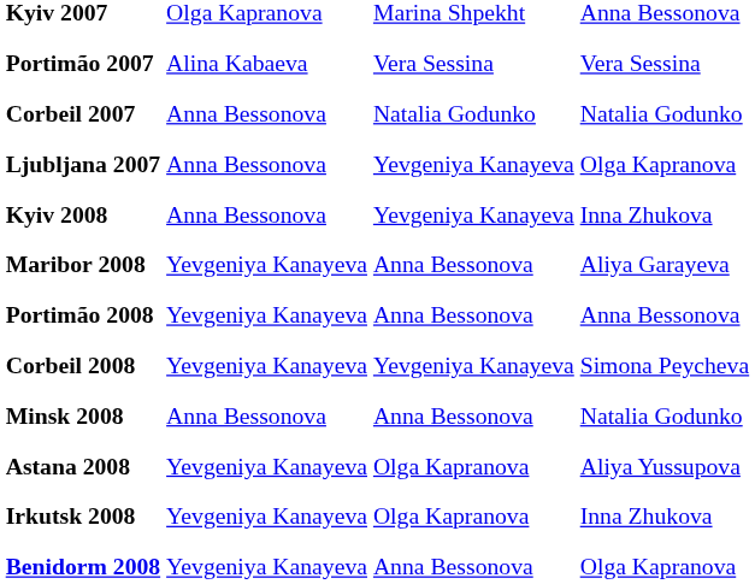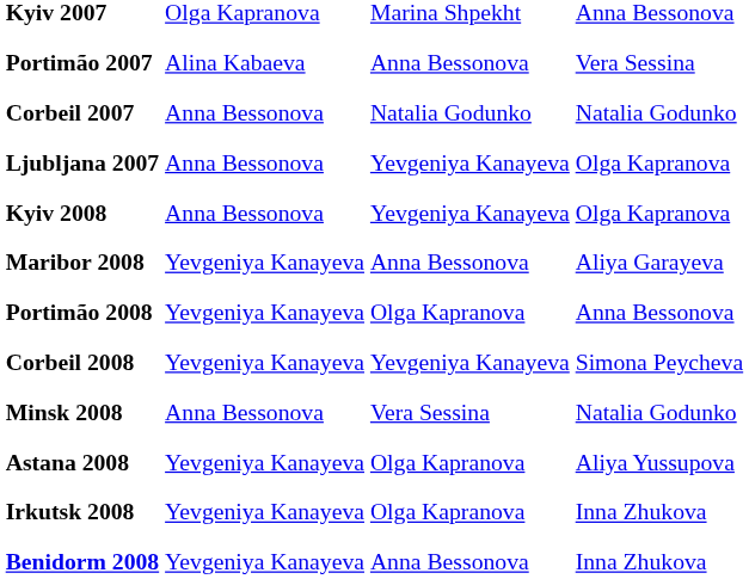 <table>
 <tr>
 <th scope=row style="text-align:left">Kyiv 2007 </th>
 <td style="height:30px;"> <a href='#'>Olga Kapranova</a></td>
 <td style="height:30px;"> <a href='#'>Marina Shpekht</a></td>
 <td style="height:30px;"> <a href='#'>Anna Bessonova</a></td>
 </tr>
 <tr>
 <th scope=row style="text-align:left">Portimão 2007 </th>
 <td style="height:30px;"> <a href='#'>Alina Kabaeva</a></td>
-<td style="height:30px;"> <a href='#'>Vera Sessina</a></td>
+<td style="height:30px;"> <a href='#'>Anna Bessonova</a></td>
 <td style="height:30px;"> <a href='#'>Vera Sessina</a></td>
 </tr>
 <tr>
 <th scope=row style="text-align:left">Corbeil 2007 </th>
 <td style="height:30px;"> <a href='#'>Anna Bessonova</a></td>
 <td style="height:30px;"> <a href='#'>Natalia Godunko</a></td>
 <td style="height:30px;"> <a href='#'>Natalia Godunko</a></td>
 </tr>
 <tr>
 <th scope=row style="text-align:left">Ljubljana 2007 </th>
 <td style="height:30px;"> <a href='#'>Anna Bessonova</a></td>
 <td style="height:30px;"> <a href='#'>Yevgeniya Kanayeva</a></td>
 <td style="height:30px;"> <a href='#'>Olga Kapranova</a></td>
 </tr>
 <tr>
 <th scope=row style="text-align:left">Kyiv 2008 </th>
 <td style="height:30px;"> <a href='#'>Anna Bessonova</a></td>
 <td style="height:30px;"> <a href='#'>Yevgeniya Kanayeva</a></td>
-<td style="height:30px;"> <a href='#'>Inna Zhukova</a></td>
+<td style="height:30px;"> <a href='#'>Olga Kapranova</a></td>
 </tr>
 <tr>
 <th scope=row style="text-align:left">Maribor 2008 </th>
 <td style="height:30px;"> <a href='#'>Yevgeniya Kanayeva</a></td>
 <td style="height:30px;"> <a href='#'>Anna Bessonova</a></td>
 <td style="height:30px;"> <a href='#'>Aliya Garayeva</a></td>
 </tr>
 <tr>
 <th scope=row style="text-align:left">Portimão 2008 </th>
 <td style="height:30px;"> <a href='#'>Yevgeniya Kanayeva</a></td>
-<td style="height:30px;"> <a href='#'>Anna Bessonova</a></td>
+<td style="height:30px;"> <a href='#'>Olga Kapranova</a></td>
 <td style="height:30px;"> <a href='#'>Anna Bessonova</a></td>
 </tr>
 <tr>
 <th scope=row style="text-align:left">Corbeil 2008 </th>
 <td style="height:30px;"> <a href='#'>Yevgeniya Kanayeva</a></td>
 <td style="height:30px;"> <a href='#'>Yevgeniya Kanayeva</a></td>
 <td style="height:30px;"> <a href='#'>Simona Peycheva</a></td>
 </tr>
 <tr>
 <th scope=row style="text-align:left">Minsk 2008 </th>
 <td style="height:30px;"> <a href='#'>Anna Bessonova</a></td>
-<td style="height:30px;"> <a href='#'>Anna Bessonova</a></td>
+<td style="height:30px;"> <a href='#'>Vera Sessina</a></td>
 <td style="height:30px;"> <a href='#'>Natalia Godunko</a></td>
 </tr>
 <tr>
 <th scope=row style="text-align:left">Astana 2008 </th>
 <td style="height:30px;"> <a href='#'>Yevgeniya Kanayeva</a></td>
 <td style="height:30px;"> <a href='#'>Olga Kapranova</a></td>
 <td style="height:30px;"> <a href='#'>Aliya Yussupova</a></td>
 </tr>
 <tr>
 <th scope=row style="text-align:left">Irkutsk 2008 </th>
 <td style="height:30px;"> <a href='#'>Yevgeniya Kanayeva</a></td>
 <td style="height:30px;"> <a href='#'>Olga Kapranova</a></td>
 <td style="height:30px;"> <a href='#'>Inna Zhukova</a></td>
 </tr>
 <tr>
 <th scope=row style="text-align:left"><a href='#'>Benidorm 2008</a></th>
 <td style="height:30px;"> <a href='#'>Yevgeniya Kanayeva</a></td>
 <td style="height:30px;"> <a href='#'>Anna Bessonova</a></td>
-<td style="height:30px;"> <a href='#'>Olga Kapranova</a></td>
+<td style="height:30px;"> <a href='#'>Inna Zhukova</a></td>
 </tr>
 </table>
